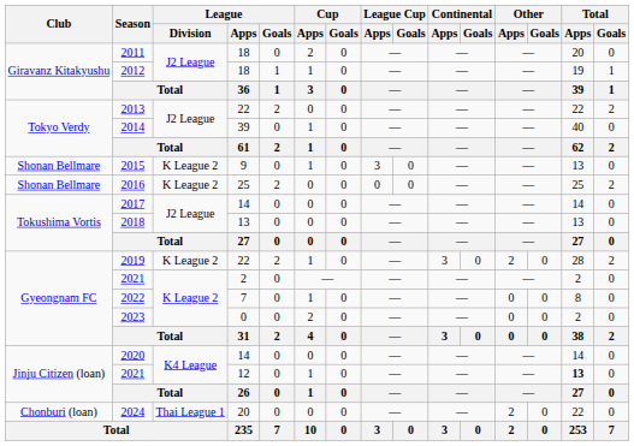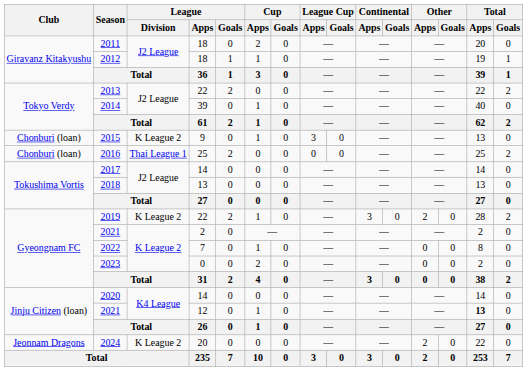 <table class="wikitable" style="text-align:center;">
 <tr>
 <th rowspan=2>Club</th>
 <th rowspan=2>Season</th>
 <th colspan=3>League</th>
 <th colspan=2>Cup</th>
 <th colspan=2>League Cup</th>
 <th colspan=2>Continental</th>
 <th colspan=2>Other</th>
 <th colspan=2>Total</th>
 </tr>
 <tr>
 <th>Division</th>
 <th>Apps</th>
 <th>Goals</th>
 <th>Apps</th>
 <th>Goals</th>
 <th>Apps</th>
 <th>Goals</th>
 <th>Apps</th>
 <th>Goals</th>
 <th>Apps</th>
 <th>Goals</th>
 <th>Apps</th>
 <th>Goals</th>
 </tr>
 <tr>
 <td rowspan="3"><a href='#'>Giravanz Kitakyushu</a></td>
 <td><a href='#'>2011</a></td>
 <td rowspan="2"><a href='#'>J2 League</a></td>
 <td>18</td>
 <td>0</td>
 <td>2</td>
 <td>0</td>
 <td colspan="2">—</td>
 <td colspan="2">—</td>
 <td colspan="2">—</td>
 <td>20</td>
 <td>0</td>
 </tr>
 <tr>
 <td><a href='#'>2012</a></td>
 <td>18</td>
 <td>1</td>
 <td>1</td>
 <td>0</td>
 <td colspan="2">—</td>
 <td colspan="2">—</td>
 <td colspan="2">—</td>
 <td>19</td>
 <td>1</td>
 </tr>
 <tr>
 <th colspan=2>Total</th>
 <th>36</th>
 <th>1</th>
 <th>3</th>
 <th>0</th>
 <th colspan="2">—</th>
 <th colspan="2">—</th>
 <th colspan="2">—</th>
 <th>39</th>
 <th>1</th>
 </tr>
 <tr>
 <td rowspan="3"><a href='#'>Tokyo Verdy</a></td>
 <td><a href='#'>2013</a></td>
 <td rowspan="2">J2 League</td>
 <td>22</td>
 <td>2</td>
 <td>0</td>
 <td>0</td>
 <td colspan="2">—</td>
 <td colspan="2">—</td>
 <td colspan="2">—</td>
 <td>22</td>
 <td>2</td>
 </tr>
 <tr>
 <td><a href='#'>2014</a></td>
 <td>39</td>
 <td>0</td>
 <td>1</td>
 <td>0</td>
 <td colspan="2">—</td>
 <td colspan="2">—</td>
 <td colspan="2">—</td>
 <td>40</td>
 <td>0</td>
 </tr>
 <tr>
 <th colspan=2>Total</th>
 <th>61</th>
 <th>2</th>
 <th>1</th>
 <th>0</th>
 <th colspan="2">—</th>
 <th colspan="2">—</th>
 <th colspan="2">—</th>
 <th>62</th>
 <th>2</th>
 </tr>
 <tr>
-<td><a href='#'>Shonan Bellmare</a></td>
+<td><a href='#'>Chonburi</a> (loan)</td>
 <td><a href='#'>2015</a></td>
 <td>K League 2</td>
 <td>9</td>
 <td>0</td>
 <td>1</td>
 <td>0</td>
 <td>3</td>
 <td>0</td>
 <td colspan="2">—</td>
 <td colspan="2">—</td>
 <td>13</td>
 <td>0</td>
 </tr>
 <tr>
-<td><a href='#'>Shonan Bellmare</a></td>
+<td><a href='#'>Chonburi</a> (loan)</td>
 <td><a href='#'>2016</a></td>
-<td>K League 2</td>
+<td><a href='#'>Thai League 1</a></td>
 <td>25</td>
 <td>2</td>
 <td>0</td>
 <td>0</td>
 <td>0</td>
 <td>0</td>
 <td colspan="2">—</td>
 <td colspan="2">—</td>
 <td>25</td>
 <td>2</td>
 </tr>
 <tr>
 <td rowspan="3"><a href='#'>Tokushima Vortis</a></td>
 <td><a href='#'>2017</a></td>
 <td rowspan="2">J2 League</td>
 <td>14</td>
 <td>0</td>
 <td>0</td>
 <td>0</td>
 <td colspan="2">—</td>
 <td colspan="2">—</td>
 <td colspan="2">—</td>
 <td>14</td>
 <td>0</td>
 </tr>
 <tr>
 <td><a href='#'>2018</a></td>
 <td>13</td>
 <td>0</td>
 <td>0</td>
 <td>0</td>
 <td colspan="2">—</td>
 <td colspan="2">—</td>
 <td colspan="2">—</td>
 <td>13</td>
 <td>0</td>
 </tr>
 <tr>
 <th colspan=2>Total</th>
 <th>27</th>
 <th>0</th>
 <th>0</th>
 <th>0</th>
 <th colspan="2">—</th>
 <th colspan="2">—</th>
 <th colspan="2">—</th>
 <th>27</th>
 <th>0</th>
 </tr>
 <tr>
 <td rowspan="5"><a href='#'>Gyeongnam FC</a></td>
 <td><a href='#'>2019</a></td>
 <td>K League 2</td>
 <td>22</td>
 <td>2</td>
 <td>1</td>
 <td>0</td>
 <td colspan="2">—</td>
 <td>3</td>
 <td>0</td>
 <td>2</td>
 <td>0</td>
 <td>28</td>
 <td>2</td>
 </tr>
 <tr>
 <td><a href='#'>2021</a></td>
 <td rowspan="3"><a href='#'>K League 2</a></td>
 <td>2</td>
 <td>0</td>
 <td colspan="2">—</td>
 <td colspan="2">—</td>
 <td colspan="2">—</td>
 <td colspan="2">—</td>
 <td>2</td>
 <td>0</td>
 </tr>
 <tr>
 <td><a href='#'>2022</a></td>
 <td>7</td>
 <td>0</td>
 <td>1</td>
 <td>0</td>
 <td colspan="2">—</td>
 <td colspan="2">—</td>
 <td>0</td>
 <td>0</td>
 <td>8</td>
 <td>0</td>
 </tr>
 <tr>
 <td><a href='#'>2023</a></td>
 <td>0</td>
 <td>0</td>
 <td>2</td>
 <td>0</td>
 <td colspan="2">—</td>
 <td colspan="2">—</td>
 <td>0</td>
 <td>0</td>
 <td>2</td>
 <td>0</td>
 </tr>
 <tr>
 <th colspan=2>Total</th>
 <th>31</th>
 <th>2</th>
 <th>4</th>
 <th>0</th>
 <th colspan="2">—</th>
 <th>3</th>
 <th>0</th>
 <th>0</th>
 <th>0</th>
 <th>38</th>
 <th>2</th>
 </tr>
 <tr>
 <td rowspan="3"><a href='#'>Jinju Citizen</a> (loan)</td>
 <td><a href='#'>2020</a></td>
 <td rowspan="2"><a href='#'>K4 League</a></td>
 <td>14</td>
 <td>0</td>
 <td>0</td>
 <td>0</td>
 <td colspan="2">—</td>
 <td colspan="2">—</td>
 <td colspan="2">—</td>
 <td>14</td>
 <td>0</td>
 </tr>
 <tr>
 <td><a href='#'>2021</a></td>
 <td>12</td>
 <td>0</td>
 <td>1</td>
 <td>0</td>
 <td colspan="2">—</td>
 <td colspan="2">—</td>
 <td colspan="2">—</td>
 <td><strong>13</strong></td>
 <td>0</td>
 </tr>
 <tr>
 <th colspan=2>Total</th>
 <th>26</th>
 <th>0</th>
 <th>1</th>
 <th>0</th>
 <th colspan="2">—</th>
 <th colspan="2">—</th>
 <th colspan="2">—</th>
 <th>27</th>
 <th>0</th>
 </tr>
 <tr>
-<td><a href='#'>Chonburi</a> (loan)</td>
+<td><a href='#'>Jeonnam Dragons</a></td>
 <td><a href='#'>2024</a></td>
-<td><a href='#'>Thai League 1</a></td>
+<td>K League 2</td>
 <td>20</td>
 <td>0</td>
 <td>0</td>
 <td>0</td>
 <td colspan="2">—</td>
 <td colspan="2">—</td>
 <td>2</td>
 <td>0</td>
 <td>22</td>
 <td>0</td>
 </tr>
 <tr>
 <th colspan=3>Total</th>
 <th>235</th>
 <th>7</th>
 <th>10</th>
 <th>0</th>
 <th>3</th>
 <th>0</th>
 <th>3</th>
 <th>0</th>
 <th>2</th>
 <th>0</th>
 <th>253</th>
 <th>7</th>
 </tr>
 </table>
